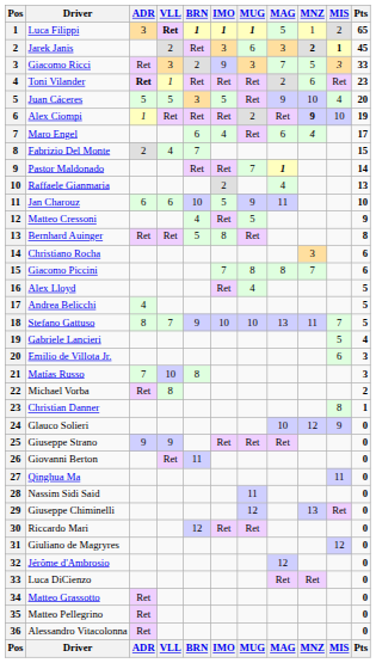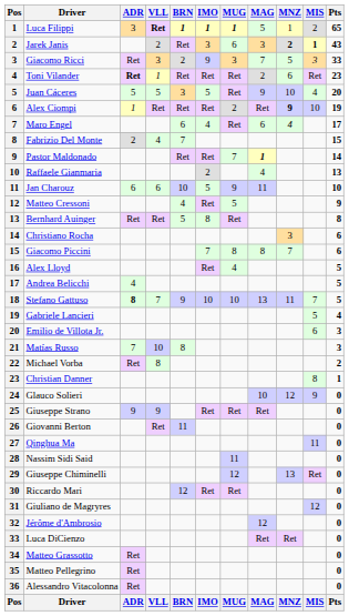 <table class="wikitable" style="font-size: 85%; text-align: center;">
 <tr Valign="top">
 <th Valign=middle>Pos</th>
 <th Valign=middle>Driver</th>
 <th><a href='#'>ADR</a><br></th>
 <th><a href='#'>VLL</a><br></th>
 <th><a href='#'>BRN</a><br></th>
 <th><a href='#'>IMO</a><br></th>
 <th><a href='#'>MUG</a><br></th>
 <th><a href='#'>MAG</a><br></th>
 <th><a href='#'>MNZ</a><br></th>
 <th><a href='#'>MIS</a><br></th>
 <th Valign="middle">Pts</th>
 </tr>
 <tr>
 <th>1</th>
 <td align="left"> <a href='#'>Luca Filippi</a></td>
 <td style="background:#ffdf9f;">3</td>
 <td style="background:#efcfff;"><strong>Ret</strong></td>
 <td style="background:#ffffbf;"><strong><em>1</em></strong></td>
 <td style="background:#ffffbf;"><strong><em>1</em></strong></td>
 <td style="background:#ffffbf;"><strong><em>1</em></strong></td>
 <td style="background:#dfffdf;">5</td>
 <td style="background:#ffffbf;">1</td>
 <td style="background:#dfdfdf;">2</td>
 <td align=right><strong>65</strong></td>
 </tr>
 <tr>
 <th>2</th>
 <td align="left"> <a href='#'>Jarek Janis</a></td>
 <td></td>
 <td style="background:#dfdfdf;">2</td>
 <td style="background:#efcfff;">Ret</td>
 <td style="background:#ffdf9f;">3</td>
 <td style="background:#dfffdf;">6</td>
 <td style="background:#ffdf9f;">3</td>
 <td style="background:#dfdfdf;"><strong>2</strong></td>
 <td style="background:#ffffbf;"><strong>1</strong></td>
-<td align=right><strong>45</strong></td>
+<td align=right><strong>43</strong></td>
 </tr>
 <tr>
 <th>3</th>
 <td align="left"> <a href='#'>Giacomo Ricci</a></td>
 <td style="background:#efcfff;">Ret</td>
 <td style="background:#ffdf9f;">3</td>
 <td style="background:#dfdfdf;">2</td>
 <td style="background:#cfcfff;">9</td>
 <td style="background:#ffdf9f;">3</td>
 <td style="background:#dfffdf;">7</td>
 <td style="background:#dfffdf;">5</td>
 <td style="background:#ffdf9f;"><em>3</em></td>
 <td align=right><strong>33</strong></td>
 </tr>
 <tr>
 <th>4</th>
 <td align="left"> <a href='#'>Toni Vilander</a></td>
 <td style="background:#efcfff;"><strong>Ret</strong></td>
 <td style="background:#ffffbf;"><em>1</em></td>
 <td style="background:#efcfff;">Ret</td>
 <td style="background:#efcfff;">Ret</td>
 <td style="background:#efcfff;">Ret</td>
 <td style="background:#dfdfdf;">2</td>
 <td style="background:#dfffdf;">6</td>
 <td style="background:#efcfff;">Ret</td>
 <td align=right><strong>23</strong></td>
 </tr>
 <tr>
 <th>5</th>
 <td align="left"> <a href='#'>Juan Cáceres</a></td>
 <td style="background:#dfffdf;">5</td>
 <td style="background:#dfffdf;">5</td>
 <td style="background:#ffdf9f;">3</td>
 <td style="background:#dfffdf;">5</td>
 <td style="background:#efcfff;">Ret</td>
 <td style="background:#cfcfff;">9</td>
 <td style="background:#cfcfff;">10</td>
 <td style="background:#dfffdf;">4</td>
 <td align=right><strong>20</strong></td>
 </tr>
 <tr>
 <th>6</th>
 <td align="left"> <a href='#'>Alex Ciompi</a></td>
 <td style="background:#ffffbf;"><em>1</em></td>
 <td style="background:#efcfff;">Ret</td>
 <td style="background:#efcfff;">Ret</td>
 <td style="background:#efcfff;">Ret</td>
 <td style="background:#dfdfdf;">2</td>
 <td style="background:#efcfff;">Ret</td>
 <td style="background:#cfcfff;"><strong>9</strong></td>
 <td style="background:#cfcfff;">10</td>
 <td align=right><strong>19</strong></td>
 </tr>
 <tr>
 <th>7</th>
 <td align="left"> <a href='#'>Maro Engel</a></td>
 <td></td>
 <td></td>
 <td style="background:#dfffdf;">6</td>
 <td style="background:#dfffdf;">4</td>
 <td style="background:#efcfff;">Ret</td>
 <td style="background:#dfffdf;">6</td>
 <td style="background:#dfffdf;"><em>4</em></td>
 <td></td>
 <td align=right><strong>17</strong></td>
 </tr>
 <tr>
 <th>8</th>
 <td align="left"> <a href='#'>Fabrizio Del Monte</a></td>
 <td style="background:#dfdfdf;">2</td>
 <td style="background:#dfffdf;">4</td>
 <td style="background:#dfffdf;">7</td>
 <td></td>
 <td></td>
 <td></td>
 <td></td>
 <td></td>
 <td align=right><strong>15</strong></td>
 </tr>
 <tr>
 <th>9</th>
 <td align="left"> <a href='#'>Pastor Maldonado</a></td>
 <td></td>
 <td></td>
 <td style="background:#efcfff;">Ret</td>
 <td style="background:#efcfff;">Ret</td>
 <td style="background:#dfffdf;">7</td>
 <td style="background:#ffffbf;"><strong><em>1</em></strong></td>
 <td></td>
 <td></td>
 <td align=right><strong>14</strong></td>
 </tr>
 <tr>
 <th>10</th>
 <td align="left"> <a href='#'>Raffaele Gianmaria</a></td>
 <td></td>
 <td></td>
 <td></td>
 <td style="background:#dfdfdf;">2</td>
 <td></td>
 <td style="background:#dfffdf;">4</td>
 <td></td>
 <td></td>
 <td align=right><strong>13</strong></td>
 </tr>
 <tr>
 <th>11</th>
 <td align="left"> <a href='#'>Jan Charouz</a></td>
 <td style="background:#dfffdf;">6</td>
 <td style="background:#dfffdf;">6</td>
 <td style="background:#cfcfff;">10</td>
 <td style="background:#dfffdf;">5</td>
 <td style="background:#cfcfff;">9</td>
 <td style="background:#cfcfff;">11</td>
 <td></td>
 <td></td>
 <td align=right><strong>10</strong></td>
 </tr>
 <tr>
 <th>12</th>
 <td align="left"> <a href='#'>Matteo Cressoni</a></td>
 <td></td>
 <td></td>
 <td style="background:#dfffdf;">4</td>
 <td style="background:#efcfff;">Ret</td>
 <td style="background:#dfffdf;">5</td>
 <td></td>
 <td></td>
 <td></td>
 <td align=right><strong>9</strong></td>
 </tr>
 <tr>
 <th>13</th>
 <td align="left"> <a href='#'>Bernhard Auinger</a></td>
 <td style="background:#efcfff;">Ret</td>
 <td style="background:#efcfff;">Ret</td>
 <td style="background:#dfffdf;">5</td>
 <td style="background:#dfffdf;">8</td>
 <td style="background:#efcfff;">Ret</td>
 <td></td>
 <td></td>
 <td></td>
 <td align=right><strong>8</strong></td>
 </tr>
 <tr>
 <th>14</th>
 <td align="left"> <a href='#'>Christiano Rocha</a></td>
 <td></td>
 <td></td>
 <td></td>
 <td></td>
 <td></td>
 <td></td>
 <td style="background:#ffdf9f;">3</td>
 <td></td>
 <td align=right><strong>6</strong></td>
 </tr>
 <tr>
 <th>15</th>
 <td align="left"> <a href='#'>Giacomo Piccini</a></td>
 <td></td>
 <td></td>
 <td></td>
 <td style="background:#dfffdf;">7</td>
 <td style="background:#dfffdf;">8</td>
 <td style="background:#dfffdf;">8</td>
 <td style="background:#dfffdf;">7</td>
 <td></td>
 <td align=right><strong>6</strong></td>
 </tr>
 <tr>
 <th>16</th>
 <td align="left"> <a href='#'>Alex Lloyd</a></td>
 <td></td>
 <td></td>
 <td></td>
 <td style="background:#efcfff;">Ret</td>
 <td style="background:#dfffdf;">4</td>
 <td></td>
 <td></td>
 <td></td>
 <td align=right><strong>5</strong></td>
 </tr>
 <tr>
 <th>17</th>
 <td align="left"> <a href='#'>Andrea Belicchi</a></td>
 <td style="background:#dfffdf;">4</td>
 <td></td>
 <td></td>
 <td></td>
 <td></td>
 <td></td>
 <td></td>
 <td></td>
 <td align=right><strong>5</strong></td>
 </tr>
 <tr>
 <th>18</th>
 <td align="left"> <a href='#'>Stefano Gattuso</a></td>
-<td style="background:#dfffdf;">8</td>
+<td style="background:#dfffdf;"><strong>8</strong></td>
 <td style="background:#dfffdf;">7</td>
 <td style="background:#cfcfff;">9</td>
 <td style="background:#cfcfff;">10</td>
 <td style="background:#cfcfff;">10</td>
 <td style="background:#cfcfff;">13</td>
 <td style="background:#cfcfff;">11</td>
 <td style="background:#dfffdf;">7</td>
 <td align=right><strong>5</strong></td>
 </tr>
 <tr>
 <th>19</th>
 <td align="left"> <a href='#'>Gabriele Lancieri</a></td>
 <td></td>
 <td></td>
 <td></td>
 <td></td>
 <td></td>
 <td></td>
 <td></td>
 <td style="background:#dfffdf;">5</td>
 <td align=right><strong>4</strong></td>
 </tr>
 <tr>
 <th>20</th>
 <td align="left"> <a href='#'>Emilio de Villota Jr.</a></td>
 <td></td>
 <td></td>
 <td></td>
 <td></td>
 <td></td>
 <td></td>
 <td></td>
 <td style="background:#dfffdf;">6</td>
 <td align=right><strong>3</strong></td>
 </tr>
 <tr>
 <th>21</th>
 <td align="left"> <a href='#'>Matías Russo</a></td>
 <td style="background:#dfffdf;">7</td>
 <td style="background:#cfcfff;">10</td>
 <td style="background:#dfffdf;">8</td>
 <td></td>
 <td></td>
 <td></td>
 <td></td>
 <td></td>
 <td align=right><strong>3</strong></td>
 </tr>
 <tr>
 <th>22</th>
 <td align="left"> Michael Vorba</td>
 <td style="background:#efcfff;">Ret</td>
 <td style="background:#dfffdf;">8</td>
 <td></td>
 <td></td>
 <td></td>
 <td></td>
 <td></td>
 <td></td>
 <td align=right><strong>2</strong></td>
 </tr>
 <tr>
 <th>23</th>
 <td align="left"> <a href='#'>Christian Danner</a></td>
 <td></td>
 <td></td>
 <td></td>
 <td></td>
 <td></td>
 <td></td>
 <td></td>
 <td style="background:#dfffdf;">8</td>
 <td align=right><strong>1</strong></td>
 </tr>
 <tr>
 <th>24</th>
 <td align="left"> Glauco Solieri</td>
 <td></td>
 <td></td>
 <td></td>
 <td></td>
 <td></td>
 <td style="background:#cfcfff;">10</td>
 <td style="background:#cfcfff;">12</td>
 <td style="background:#cfcfff;">9</td>
 <td align=right><strong>0</strong></td>
 </tr>
 <tr>
 <th>25</th>
 <td align="left"> Giuseppe Strano</td>
 <td style="background:#cfcfff;">9</td>
 <td style="background:#cfcfff;">9</td>
 <td></td>
 <td style="background:#efcfff;">Ret</td>
 <td style="background:#efcfff;">Ret</td>
 <td style="background:#efcfff;">Ret</td>
 <td></td>
 <td></td>
 <td align=right><strong>0</strong></td>
 </tr>
 <tr>
 <th>26</th>
 <td align="left"> Giovanni Berton</td>
 <td></td>
 <td style="background:#efcfff;">Ret</td>
 <td style="background:#cfcfff;">11</td>
 <td></td>
 <td></td>
 <td></td>
 <td></td>
 <td></td>
 <td align=right><strong>0</strong></td>
 </tr>
 <tr>
 <th>27</th>
 <td align="left"> <a href='#'>Qinghua Ma</a></td>
 <td></td>
 <td></td>
 <td></td>
 <td></td>
 <td></td>
 <td></td>
 <td></td>
 <td style="background:#cfcfff;">11</td>
 <td align=right><strong>0</strong></td>
 </tr>
 <tr>
 <th>28</th>
 <td align="left"> Nassim Sidi Said</td>
 <td></td>
 <td></td>
 <td></td>
 <td></td>
 <td style="background:#cfcfff;">11</td>
 <td></td>
 <td></td>
 <td></td>
 <td align=right><strong>0</strong></td>
 </tr>
 <tr>
 <th>29</th>
 <td align="left"> Giuseppe Chiminelli</td>
 <td></td>
 <td></td>
 <td></td>
 <td></td>
 <td style="background:#cfcfff;">12</td>
 <td></td>
 <td style="background:#cfcfff;">13</td>
 <td style="background:#efcfff;">Ret</td>
 <td align=right><strong>0</strong></td>
 </tr>
 <tr>
 <th>30</th>
 <td align="left"> Riccardo Mari</td>
 <td></td>
 <td></td>
 <td style="background:#cfcfff;">12</td>
 <td style="background:#efcfff;">Ret</td>
 <td style="background:#efcfff;">Ret</td>
 <td></td>
 <td></td>
 <td></td>
 <td align=right><strong>0</strong></td>
 </tr>
 <tr>
 <th>31</th>
 <td align="left"> Giuliano de Magryres</td>
 <td></td>
 <td></td>
 <td></td>
 <td></td>
 <td></td>
 <td></td>
 <td></td>
 <td style="background:#cfcfff;">12</td>
 <td align=right><strong>0</strong></td>
 </tr>
 <tr>
 <th>32</th>
 <td align="left"> <a href='#'>Jérôme d'Ambrosio</a></td>
 <td></td>
 <td></td>
 <td></td>
 <td></td>
 <td></td>
 <td style="background:#cfcfff;">12</td>
 <td></td>
 <td></td>
 <td align=right><strong>0</strong></td>
 </tr>
 <tr>
 <th>33</th>
 <td align="left"> Luca DiCienzo</td>
 <td></td>
 <td></td>
 <td></td>
 <td></td>
 <td></td>
 <td style="background:#efcfff;">Ret</td>
 <td style="background:#efcfff;">Ret</td>
 <td></td>
 <td align=right><strong>0</strong></td>
 </tr>
 <tr>
 <th>34</th>
 <td align="left"> <a href='#'>Matteo Grassotto</a></td>
 <td style="background:#efcfff;">Ret</td>
 <td></td>
 <td></td>
 <td></td>
 <td></td>
 <td></td>
 <td></td>
 <td></td>
 <td align=right><strong>0</strong></td>
 </tr>
 <tr>
 <th>35</th>
 <td align="left"> Matteo Pellegrino</td>
 <td style="background:#efcfff;">Ret</td>
 <td></td>
 <td></td>
 <td></td>
 <td></td>
 <td></td>
 <td></td>
 <td></td>
 <td align=right><strong>0</strong></td>
 </tr>
 <tr>
 <th>36</th>
 <td align="left" nowrap> Alessandro Vitacolonna</td>
 <td style="background:#efcfff;">Ret</td>
 <td></td>
 <td></td>
 <td></td>
 <td></td>
 <td></td>
 <td></td>
 <td></td>
 <td align=right><strong>0</strong></td>
 </tr>
 <tr style="background:#f9f9f9" Valign="top">
 <th Valign=middle>Pos</th>
 <th Valign=middle>Driver</th>
 <th><a href='#'>ADR</a><br></th>
 <th><a href='#'>VLL</a><br></th>
 <th><a href='#'>BRN</a><br></th>
 <th><a href='#'>IMO</a><br></th>
 <th><a href='#'>MUG</a><br></th>
 <th><a href='#'>MAG</a><br></th>
 <th><a href='#'>MNZ</a><br></th>
 <th><a href='#'>MIS</a><br></th>
 <th Valign="middle">Pts</th>
 </tr>
 </table>
